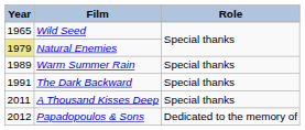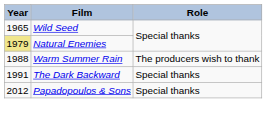 <table class="wikitable" style="font-size:95%;">
 <tr>
 <th style="background:#B0C4DE;">Year</th>
 <th style="background:#B0C4DE;">Film</th>
 <th style="background:#B0C4DE;">Role</th>
 </tr>
 <tr>
 <td>1965</td>
 <td><em><a href='#'>Wild Seed</a></em></td>
 <td rowspan=2>Special thanks</td>
 </tr>
 <tr>
 <td style="background: khaki;">1979</td>
 <td><em><a href='#'>Natural Enemies</a></em></td>
 </tr>
 <tr>
-<td>1989</td>
+<td>1988</td>
 <td><em><a href='#'>Warm Summer Rain</a></em></td>
-<td>Special thanks</td>
+<td>The producers wish to thank</td>
 </tr>
 <tr>
 <td>1991</td>
 <td><em><a href='#'>The Dark Backward</a></em></td>
 <td>Special thanks</td>
 </tr>
 <tr>
-<td>2011</td>
-<td><em><a href='#'>A Thousand Kisses Deep</a></em></td>
+<td>2012</td>
+<td><em><a href='#'>Papadopoulos & Sons</a></em></td>
 <td>Special thanks</td>
 </tr>
-<tr>
-<td>2012</td>
-<td><em><a href='#'>Papadopoulos & Sons</a></em></td>
-<td>Dedicated to the memory of</td>
-</tr>
 </table>
